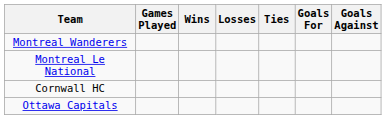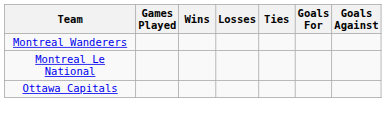 <table class="wikitable" style="text-align:center;">
 <tr>
 <th style="width:12em">Team</th>
 <th style="width:3em">Games Played</th>
 <th style="width:3em">Wins</th>
 <th style="width:3em">Losses</th>
 <th style="width:3em">Ties</th>
 <th style="width:3em">Goals For</th>
 <th style="width:3em">Goals Against</th>
 </tr>
 <tr>
 <td><a href='#'>Montreal Wanderers</a></td>
 <td></td>
 <td></td>
 <td></td>
 <td></td>
 <td></td>
 <td></td>
 </tr>
 <tr>
 <td><a href='#'>Montreal Le National</a></td>
 <td></td>
 <td></td>
 <td></td>
 <td></td>
 <td></td>
 <td></td>
 </tr>
 <tr>
-<td>Cornwall HC</td>
-<td></td>
-<td></td>
-<td></td>
-<td></td>
-<td></td>
-<td></td>
-</tr>
-<tr>
 <td><a href='#'>Ottawa Capitals</a></td>
 <td></td>
 <td></td>
 <td></td>
 <td></td>
 <td></td>
 <td></td>
 </tr>
 </table>
